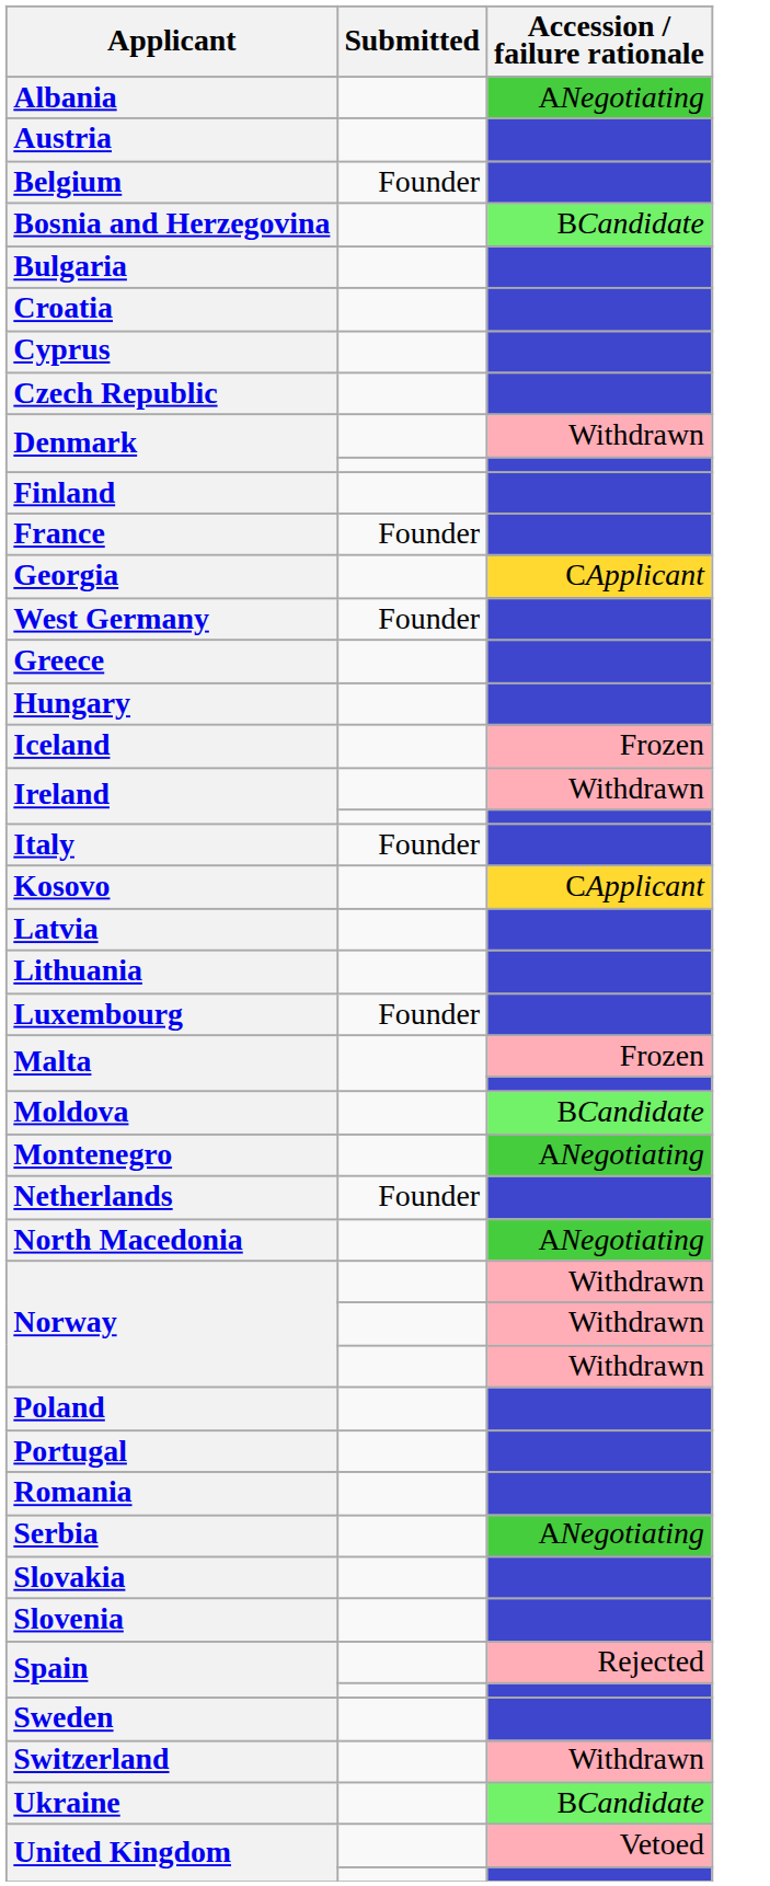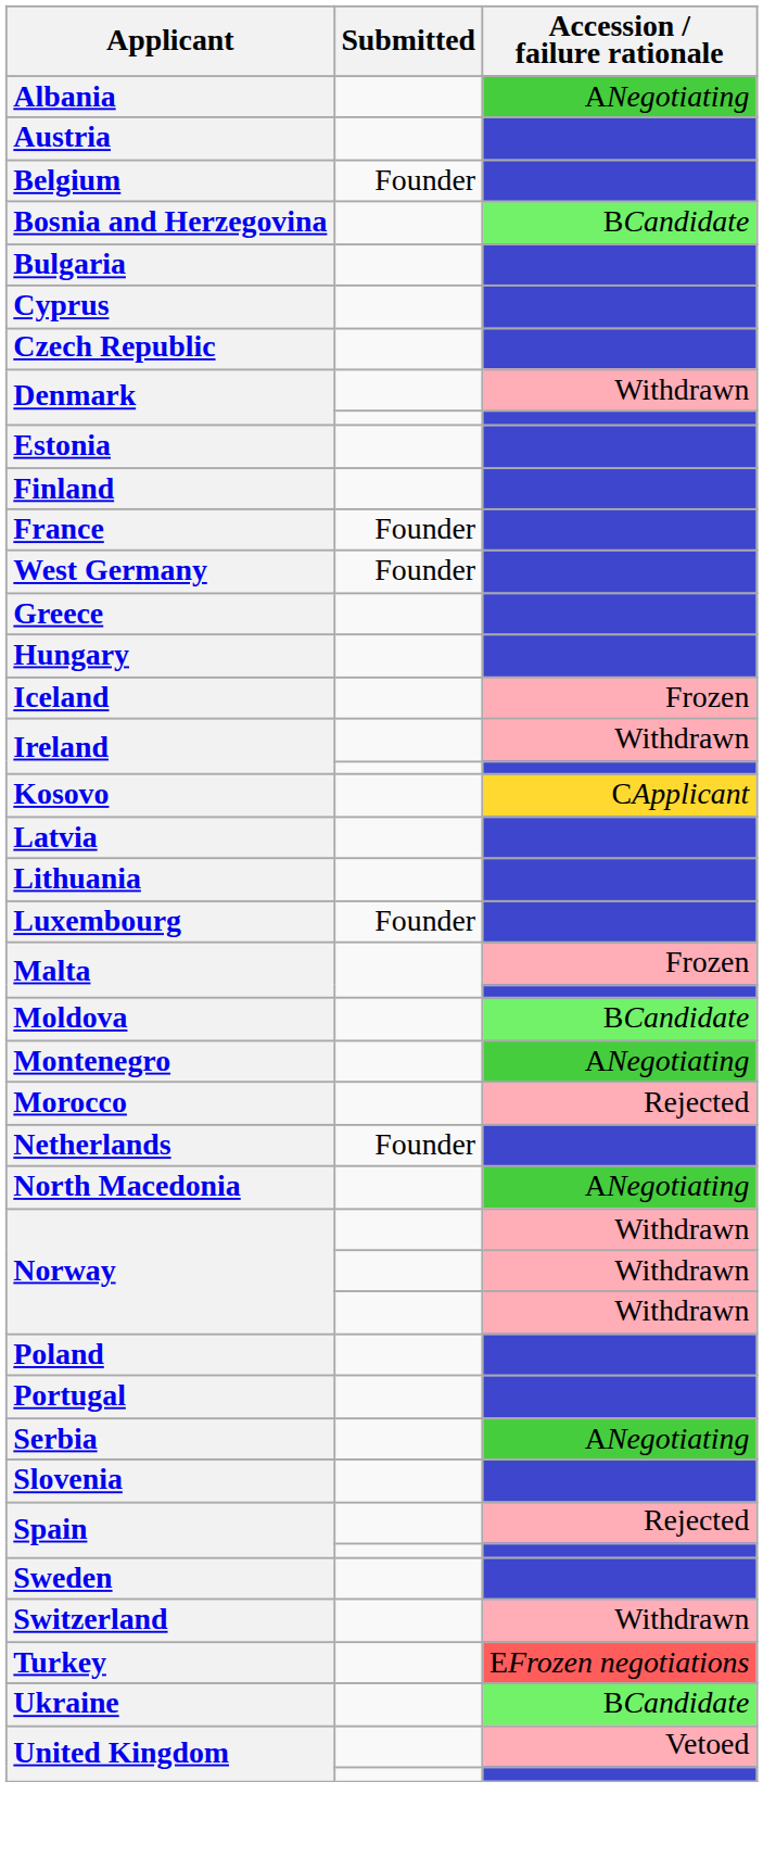 <table class="wikitable sortable" style="float:left; margin:10px; margin-right:20px; font-size:92%; white-space:nowrap; clear:right; line-height:92%; text-align:right">
 <tr>
 <th>Applicant</th>
 <th>Submitted</th>
 <th>Accession / <br>failure rationale</th>
 </tr>
 <tr>
 <th style="text-align:left"> <a href='#'>Albania</a></th>
 <td></td>
 <td style="background:#46cd3d"><span>A</span><em>Negotiating</em></td>
 </tr>
 <tr>
 <th style="text-align:left"> <a href='#'>Austria</a></th>
 <td></td>
 <td style="background:#3d46cd; color:white"></td>
 </tr>
 <tr>
 <th style="text-align:left"> <a href='#'>Belgium</a></th>
 <td><span></span>Founder</td>
 <td style="background:#3d46cd; color:white"></td>
 </tr>
 <tr>
 <th style="text-align:left"> <a href='#'>Bosnia and Herzegovina</a></th>
 <td></td>
 <td style="background:#71f268"><span>B</span><em>Candidate</em></td>
 </tr>
 <tr>
 <th style="text-align:left"> <a href='#'>Bulgaria</a></th>
 <td></td>
 <td style="background:#3d46cd; color:white"></td>
 </tr>
 <tr>
-<th style="text-align:left"> <a href='#'>Croatia</a></th>
-<td></td>
-<td style="background:#3d46cd; color:white"></td>
-</tr>
-<tr>
 <th style="text-align:left"> <a href='#'>Cyprus</a></th>
 <td></td>
 <td style="background:#3d46cd; color:white"></td>
 </tr>
 <tr>
 <th style="text-align:left"> <a href='#'>Czech Republic</a></th>
 <td></td>
 <td style="background:#3d46cd; color:white"></td>
 </tr>
 <tr>
 <th style="text-align:left" rowspan=2> <a href='#'>Denmark</a></th>
 <td></td>
 <td style="background:#ffadb7"><span></span>Withdrawn</td>
 </tr>
 <tr>
 <td></td>
 <td style="background:#3d46cd; color:white"></td>
 </tr>
 <tr>
+<th style="text-align:left"> <a href='#'>Estonia</a></th>
+<td></td>
+<td style="background:#3d46cd; color:white"></td>
+</tr>
+<tr>
 <th style="text-align:left"> <a href='#'>Finland</a></th>
 <td></td>
 <td style="background:#3d46cd; color:white"></td>
 </tr>
 <tr>
 <th style="text-align:left"> <a href='#'>France</a></th>
 <td><span></span>Founder</td>
 <td style="background:#3d46cd; color:white"></td>
-</tr>
-<tr>
-<th style="text-align:left"> <a href='#'>Georgia</a></th>
-<td></td>
-<td style="background:#ffd930"><span>C</span><em>Applicant</em></td>
 </tr>
 <tr>
 <th style="text-align:left"> <a href='#'>West Germany</a></th>
 <td><span></span>Founder</td>
 <td style="background:#3d46cd; color:white"></td>
 </tr>
 <tr>
 <th style="text-align:left"> <a href='#'>Greece</a></th>
 <td></td>
 <td style="background:#3d46cd; color:white"></td>
 </tr>
 <tr>
 <th style="text-align:left"> <a href='#'>Hungary</a></th>
 <td></td>
 <td style="background:#3d46cd; color:white"></td>
 </tr>
 <tr>
 <th style="text-align:left"> <a href='#'>Iceland</a></th>
 <td></td>
 <td style="background:#ffadb7"><span></span> Frozen</td>
 </tr>
 <tr>
 <th style="text-align:left" rowspan=2> <a href='#'>Ireland</a></th>
 <td></td>
 <td style="background:#ffadb7"><span></span>Withdrawn</td>
 </tr>
 <tr>
 <td></td>
-<td style="background:#3d46cd; color:white"></td>
-</tr>
-<tr>
-<th style="text-align:left"> <a href='#'>Italy</a></th>
-<td><span></span>Founder</td>
 <td style="background:#3d46cd; color:white"></td>
 </tr>
 <tr>
 <th style="text-align:left"> <a href='#'>Kosovo</a></th>
 <td></td>
 <td style="background:#ffd930"><span>C</span><em>Applicant</em></td>
 </tr>
 <tr>
 <th style="text-align:left"> <a href='#'>Latvia</a></th>
 <td></td>
 <td style="background:#3d46cd; color:white"></td>
 </tr>
 <tr>
 <th style="text-align:left"> <a href='#'>Lithuania</a></th>
 <td></td>
 <td style="background:#3d46cd; color:white"></td>
 </tr>
 <tr>
 <th style="text-align:left"> <a href='#'>Luxembourg</a></th>
 <td><span></span>Founder</td>
 <td style="background:#3d46cd; color:white"></td>
 </tr>
 <tr>
 <th style="text-align:left" rowspan=2> <a href='#'>Malta</a></th>
 <td rowspan=2></td>
 <td style="background:#ffadb7"><span></span> Frozen</td>
 </tr>
 <tr>
 <td style="background:#3d46cd; color:white"></td>
 </tr>
 <tr>
 <th style="text-align:left"> <a href='#'>Moldova</a></th>
 <td></td>
 <td style="background:#71f268"><span>B</span><em>Candidate</em></td>
 </tr>
 <tr>
 <th style="text-align:left"> <a href='#'>Montenegro</a></th>
 <td></td>
 <td style="background:#46cd3d"><span>A</span><em>Negotiating</em></td>
 </tr>
 <tr>
+<th style="text-align:left"> <a href='#'>Morocco</a></th>
+<td></td>
+<td style="background:#ffadb7"><span></span> Rejected</td>
+</tr>
+<tr>
 <th style="text-align:left"> <a href='#'>Netherlands</a></th>
 <td><span></span>Founder</td>
 <td style="background:#3d46cd; color:white"></td>
 </tr>
 <tr>
 <th style="text-align:left"> <a href='#'>North Macedonia</a></th>
 <td></td>
 <td style="background:#46cd3d"><span>A</span><em>Negotiating</em></td>
 </tr>
 <tr>
 <th style="text-align:left" rowspan=3> <a href='#'>Norway</a></th>
 <td></td>
 <td style="background:#ffadb7"><span></span>Withdrawn</td>
 </tr>
 <tr>
 <td></td>
 <td style="background:#ffadb7"><span></span> Withdrawn</td>
 </tr>
 <tr>
 <td></td>
 <td style="background:#ffadb7"><span></span> Withdrawn</td>
 </tr>
 <tr>
 <th style="text-align:left"> <a href='#'>Poland</a></th>
 <td></td>
 <td style="background:#3d46cd; color:white"></td>
 </tr>
 <tr>
 <th style="text-align:left"> <a href='#'>Portugal</a></th>
 <td></td>
 <td style="background:#3d46cd; color:white"></td>
 </tr>
 <tr>
-<th style="text-align:left"> <a href='#'>Romania</a></th>
-<td></td>
-<td style="background:#3d46cd; color:white"></td>
-</tr>
-<tr>
 <th style="text-align:left"> <a href='#'>Serbia</a></th>
 <td></td>
 <td style="background:#46cd3d"><span>A</span><em>Negotiating</em></td>
-</tr>
-<tr>
-<th style="text-align:left"> <a href='#'>Slovakia</a></th>
-<td></td>
-<td style="background:#3d46cd; color:white"></td>
 </tr>
 <tr>
 <th style="text-align:left"> <a href='#'>Slovenia</a></th>
 <td></td>
 <td style="background:#3d46cd; color:white"></td>
 </tr>
 <tr>
 <th style="text-align:left" rowspan=2> <a href='#'>Spain</a></th>
 <td></td>
 <td style="background:#ffadb7"><span></span> Rejected</td>
 </tr>
 <tr>
 <td></td>
 <td style="background:#3d46cd; color:white"></td>
 </tr>
 <tr>
 <th style="text-align:left"> <a href='#'>Sweden</a></th>
 <td></td>
 <td style="background:#3d46cd; color:white"></td>
 </tr>
 <tr>
 <th style="text-align:left"> <a href='#'>Switzerland</a></th>
 <td></td>
 <td style="background:#ffadb7"><span></span> Withdrawn</td>
 </tr>
 <tr>
+<th style="text-align:left"> <a href='#'>Turkey</a></th>
+<td></td>
+<td style="background:#ff5c5c"><span>E</span><em>Frozen negotiations</em></td>
+</tr>
+<tr>
 <th style="text-align:left"> <a href='#'>Ukraine</a></th>
 <td></td>
 <td style="background:#71f268"><span>B</span><em>Candidate</em></td>
 </tr>
 <tr>
 <th style="text-align:left" rowspan=2> <a href='#'>United Kingdom</a></th>
 <td></td>
 <td style="background:#ffadb7"><span></span>Vetoed</td>
 </tr>
 <tr>
 <td></td>
 <td style="background:#3d46cd; color:white"></td>
 </tr>
 </table>
